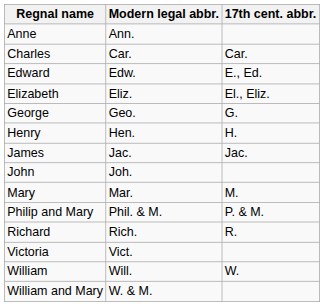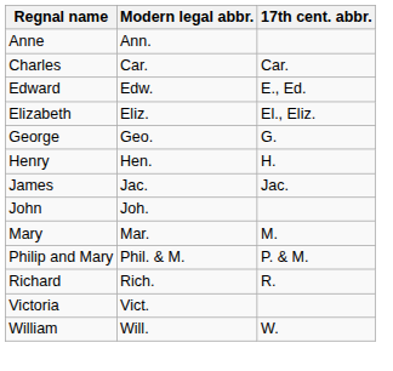 <table class="wikitable">
 <tr>
 <th>Regnal name</th>
 <th>Modern legal abbr.</th>
 <th>17th cent. abbr.</th>
 </tr>
 <tr>
 <td>Anne</td>
 <td>Ann.</td>
 <td></td>
 </tr>
 <tr>
 <td>Charles</td>
 <td>Car.</td>
 <td>Car.</td>
 </tr>
 <tr>
 <td>Edward</td>
 <td>Edw.</td>
 <td>E., Ed.</td>
 </tr>
 <tr>
 <td>Elizabeth</td>
 <td>Eliz.</td>
 <td>El., Eliz.</td>
 </tr>
 <tr>
 <td>George</td>
 <td>Geo.</td>
 <td>G.</td>
 </tr>
 <tr>
 <td>Henry</td>
 <td>Hen.</td>
 <td>H.</td>
 </tr>
 <tr>
 <td>James</td>
 <td>Jac.</td>
 <td>Jac.</td>
 </tr>
 <tr>
 <td>John</td>
 <td>Joh.</td>
 <td></td>
 </tr>
 <tr>
 <td>Mary</td>
 <td>Mar.</td>
 <td>M.</td>
 </tr>
 <tr>
 <td>Philip and Mary</td>
 <td>Phil. & M.</td>
 <td>P. & M.</td>
 </tr>
 <tr>
 <td>Richard</td>
 <td>Rich.</td>
 <td>R.</td>
 </tr>
 <tr>
 <td>Victoria</td>
 <td>Vict.</td>
 <td></td>
 </tr>
 <tr>
 <td>William</td>
 <td>Will.</td>
 <td>W.</td>
 </tr>
-<tr>
-<td>William and Mary</td>
-<td>W. & M.</td>
-<td></td>
-</tr>
 </table>
